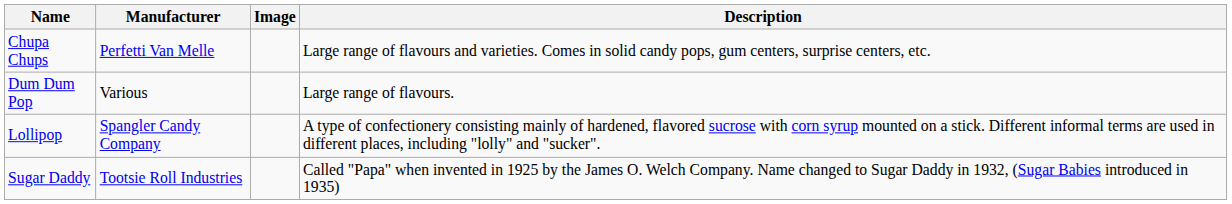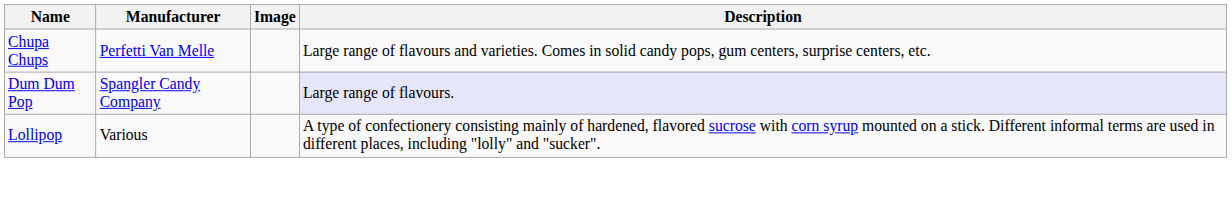 <table class="wikitable sortable">
 <tr>
 <th>Name</th>
 <th>Manufacturer</th>
 <th class="unsortable">Image</th>
 <th>Description</th>
 </tr>
 <tr>
 <td><a href='#'>Chupa Chups</a></td>
 <td><a href='#'>Perfetti Van Melle</a></td>
 <td></td>
 <td>Large range of flavours and varieties. Comes in solid candy pops, gum centers, surprise centers, etc.</td>
 </tr>
 <tr>
 <td><a href='#'>Dum Dum Pop</a></td>
-<td>Various</td>
+<td><a href='#'>Spangler Candy Company</a></td>
 <td></td>
-<td>Large range of flavours.</td>
+<td style="background: lavender;">Large range of flavours.</td>
 </tr>
 <tr>
 <td><a href='#'>Lollipop</a></td>
-<td><a href='#'>Spangler Candy Company</a></td>
+<td>Various</td>
 <td></td>
 <td>A type of confectionery consisting mainly of hardened, flavored <a href='#'>sucrose</a> with <a href='#'>corn syrup</a> mounted on a stick. Different informal terms are used in different places, including "lolly" and "sucker".</td>
 </tr>
-<tr>
-<td><a href='#'>Sugar Daddy</a></td>
-<td><a href='#'>Tootsie Roll Industries</a></td>
-<td></td>
-<td>Called "Papa" when invented in 1925 by the James O. Welch Company. Name changed to Sugar Daddy in 1932,  (<a href='#'>Sugar Babies</a> introduced in 1935)</td>
-</tr>
 </table>
